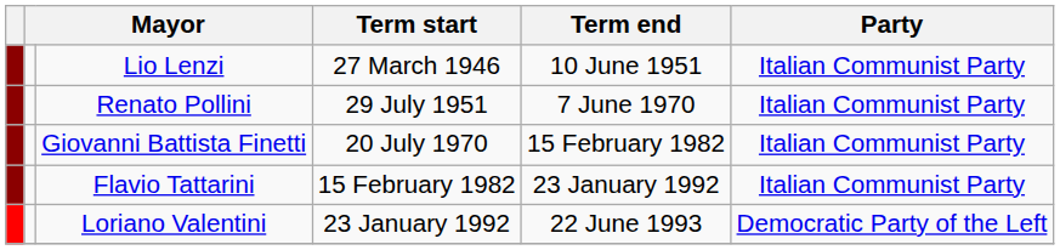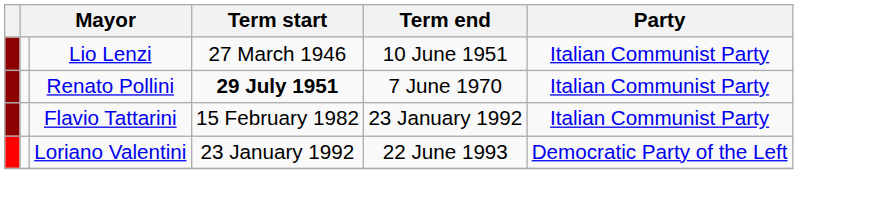 <table class="wikitable" style="text-align: center;">
 <tr>
 <th class=unsortable> </th>
 <th colspan=2>Mayor</th>
 <th>Term start</th>
 <th>Term end</th>
 <th>Party</th>
 </tr>
 <tr>
 <th style="background:#8B0000;"></th>
 <td></td>
 <td><a href='#'>Lio Lenzi</a></td>
 <td>27 March 1946</td>
 <td>10 June 1951</td>
 <td><a href='#'>Italian Communist Party</a></td>
 </tr>
 <tr>
 <th style="background:#8B0000;"></th>
 <td></td>
 <td><a href='#'>Renato Pollini</a></td>
-<td>29 July 1951</td>
+<td><strong>29 July 1951</strong></td>
 <td>7 June 1970</td>
-<td><a href='#'>Italian Communist Party</a></td>
-</tr>
-<tr>
-<th style="background:#8B0000;"></th>
-<td></td>
-<td><a href='#'>Giovanni Battista Finetti</a></td>
-<td>20 July 1970</td>
-<td>15 February 1982</td>
 <td><a href='#'>Italian Communist Party</a></td>
 </tr>
 <tr>
 <th style="background:#8B0000;"></th>
 <td></td>
 <td><a href='#'>Flavio Tattarini</a></td>
 <td>15 February 1982</td>
 <td>23 January 1992</td>
 <td><a href='#'>Italian Communist Party</a></td>
 </tr>
 <tr>
 <th style="background:#FF0000;"></th>
 <td></td>
 <td><a href='#'>Loriano Valentini</a></td>
 <td>23 January 1992</td>
 <td>22 June 1993</td>
 <td><a href='#'>Democratic Party of the Left</a></td>
 </tr>
 <tr>
 </tr>
 </table>
